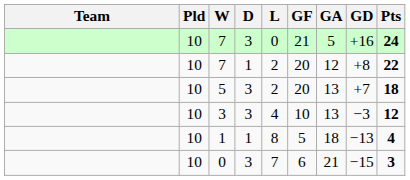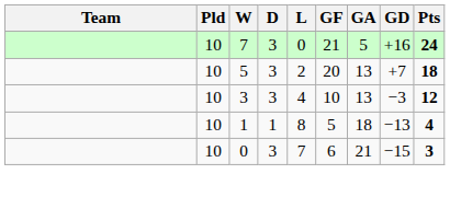 <table class="wikitable" style="text-align: center;">
 <tr>
 <th width="175">Team</th>
 <th width="20">Pld</th>
 <th width="20">W</th>
 <th width="20">D</th>
 <th width="20">L</th>
 <th width="20">GF</th>
 <th width="20">GA</th>
 <th width="20">GD</th>
 <th width="20">Pts</th>
 </tr>
 <tr bgcolor="#ccffcc">
 <td align=left></td>
 <td>10</td>
 <td>7</td>
 <td>3</td>
 <td>0</td>
 <td>21</td>
 <td>5</td>
 <td>+16</td>
 <td><strong>24</strong></td>
-</tr>
-<tr>
-<td align="left"></td>
-<td>10</td>
-<td>7</td>
-<td>1</td>
-<td>2</td>
-<td>20</td>
-<td>12</td>
-<td>+8</td>
-<td><strong>22</strong></td>
 </tr>
 <tr>
 <td align="left"></td>
 <td>10</td>
 <td>5</td>
 <td>3</td>
 <td>2</td>
 <td>20</td>
 <td>13</td>
 <td>+7</td>
 <td><strong>18</strong></td>
 </tr>
 <tr>
 <td align="left"></td>
 <td>10</td>
 <td>3</td>
 <td>3</td>
 <td>4</td>
 <td>10</td>
 <td>13</td>
 <td>−3</td>
 <td><strong>12</strong></td>
 </tr>
 <tr>
 <td align="left"></td>
 <td>10</td>
 <td>1</td>
 <td>1</td>
 <td>8</td>
 <td>5</td>
 <td>18</td>
 <td>−13</td>
 <td><strong>4</strong></td>
 </tr>
 <tr>
 <td align="left"></td>
 <td>10</td>
 <td>0</td>
 <td>3</td>
 <td>7</td>
 <td>6</td>
 <td>21</td>
 <td>−15</td>
 <td><strong>3</strong></td>
 </tr>
 </table>
